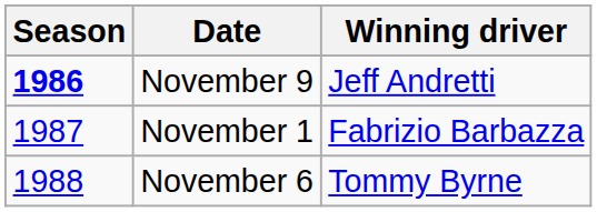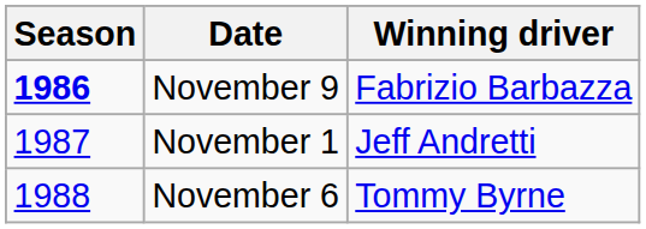 <table class="wikitable" style="font-size: 95%;">
 <tr>
 <th>Season</th>
 <th>Date</th>
 <th>Winning driver</th>
 </tr>
 <tr>
 <td><strong><a href='#'>1986</a></strong></td>
 <td>November 9</td>
-<td> <a href='#'>Jeff Andretti</a></td>
+<td> <a href='#'>Fabrizio Barbazza</a></td>
 </tr>
 <tr>
 <td><a href='#'>1987</a></td>
 <td>November 1</td>
-<td> <a href='#'>Fabrizio Barbazza</a></td>
+<td> <a href='#'>Jeff Andretti</a></td>
 </tr>
 <tr>
 <td><a href='#'>1988</a></td>
 <td>November 6</td>
 <td> <a href='#'>Tommy Byrne</a></td>
 </tr>
 </table>
